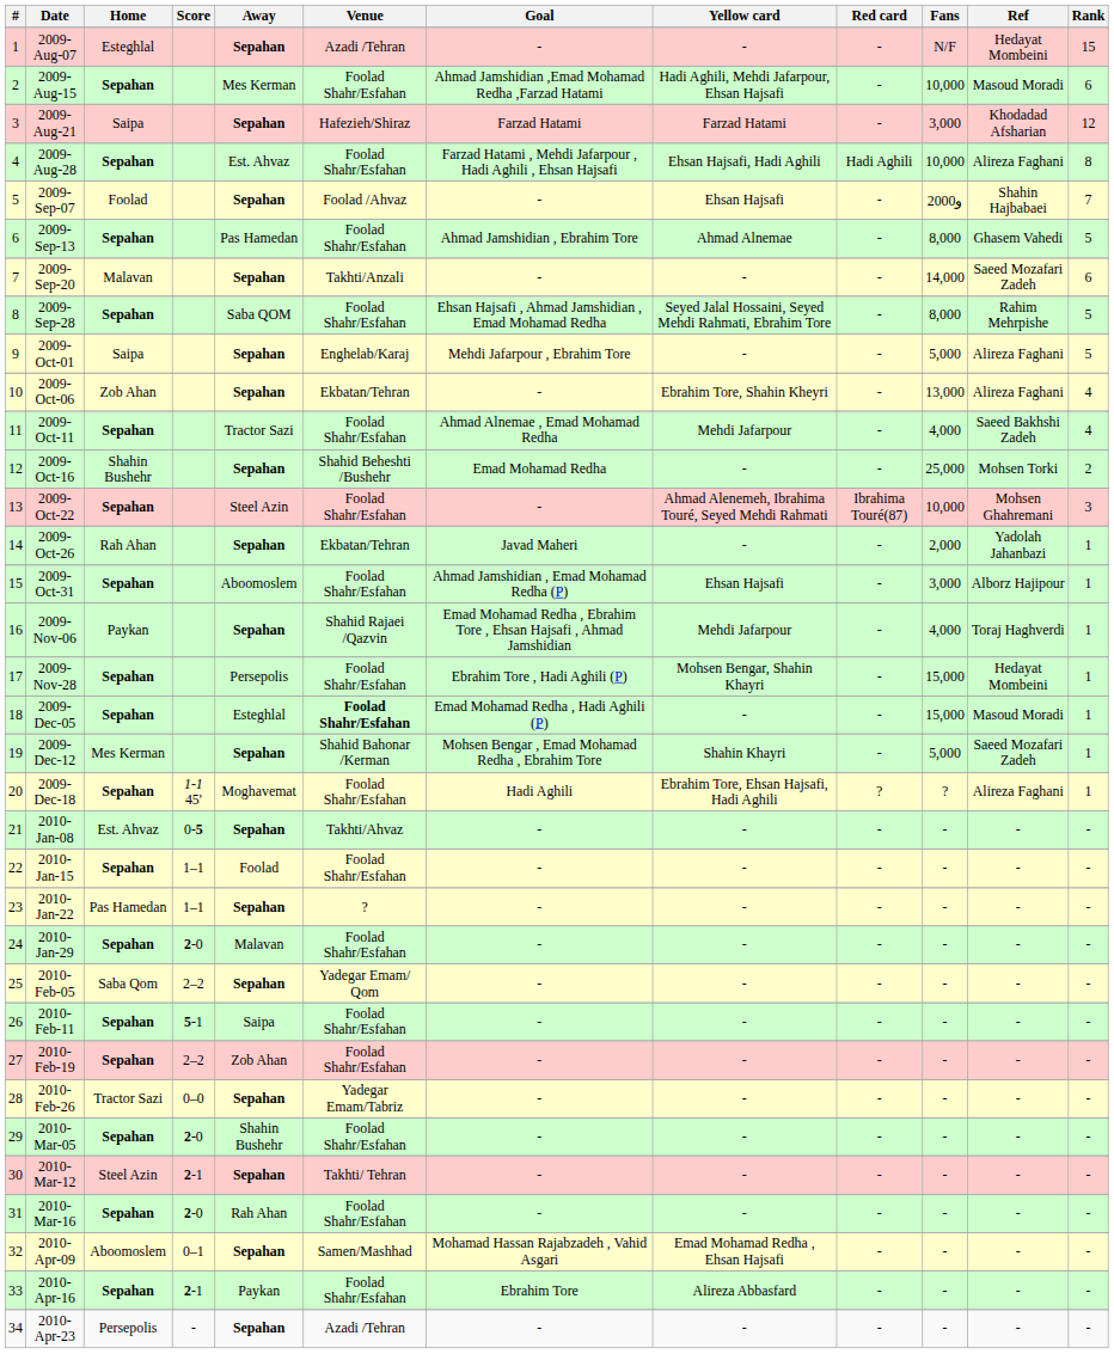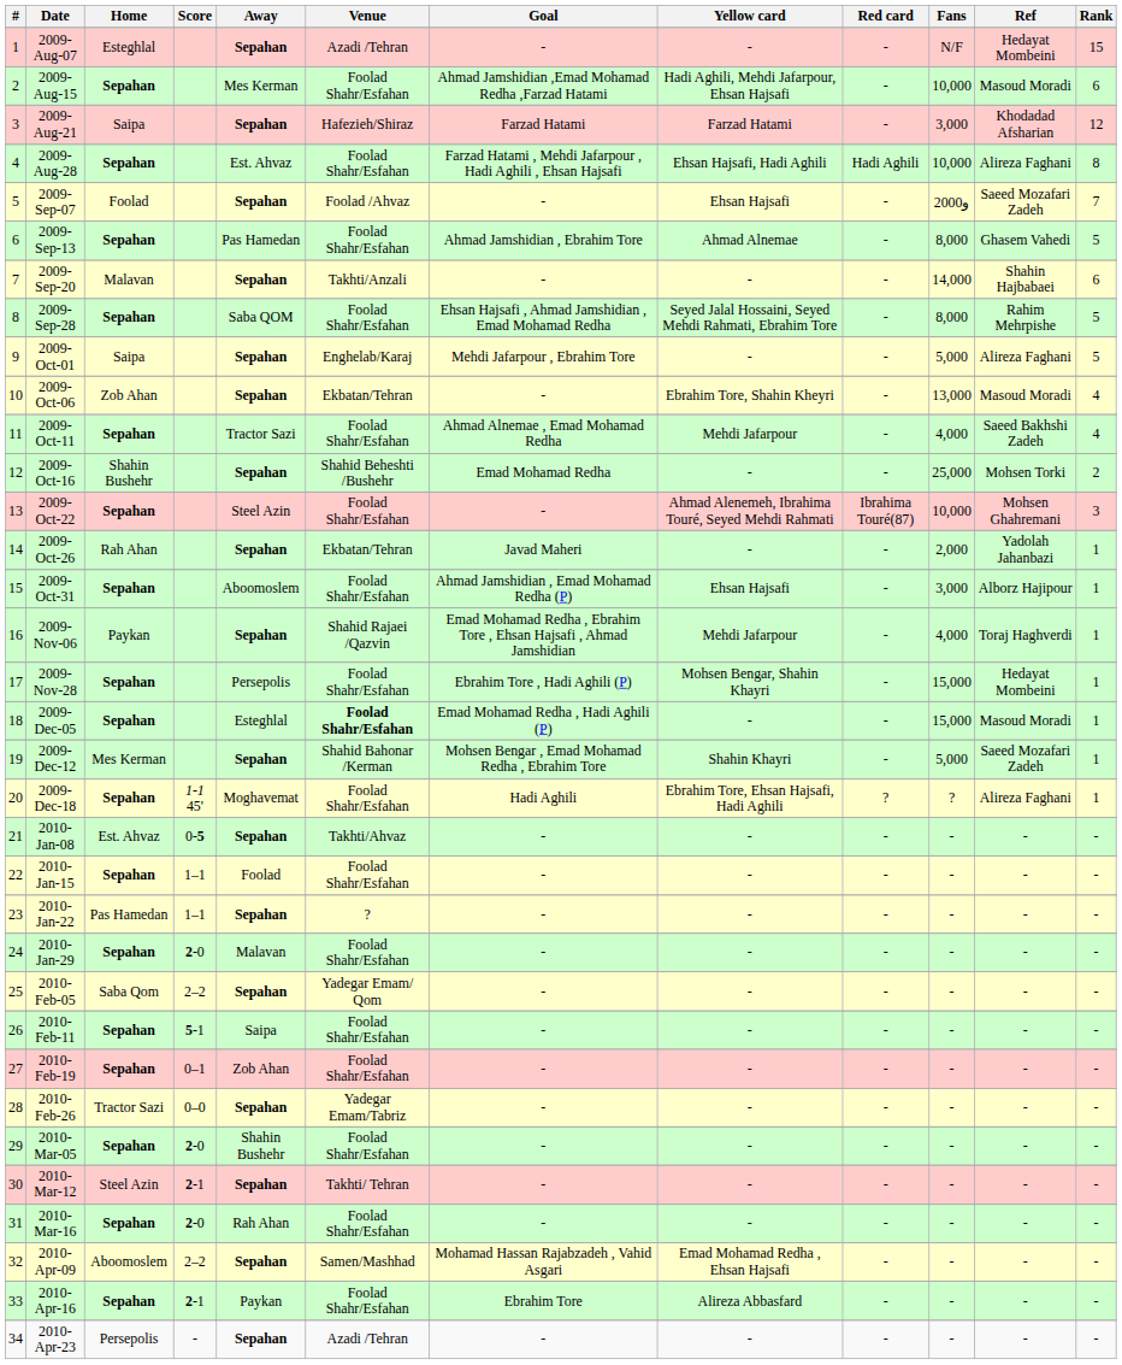 <table class="wikitable" style="text-align:center">
 <tr>
 <th>#</th>
 <th>Date</th>
 <th>Home</th>
 <th>Score</th>
 <th>Away</th>
 <th>Venue</th>
 <th>Goal </th>
 <th>Yellow card </th>
 <th>Red card </th>
 <th>Fans</th>
 <th>Ref</th>
 <th>Rank</th>
 </tr>
 <tr>
 </tr>
 <tr style="background:#ffcccc;">
 <td>1</td>
 <td>2009-Aug-07</td>
 <td>Esteghlal</td>
 <td></td>
 <td><strong>Sepahan</strong></td>
 <td>Azadi /Tehran</td>
 <td>-</td>
 <td>-</td>
 <td>-</td>
 <td>N/F</td>
 <td>Hedayat Mombeini</td>
 <td>15</td>
 </tr>
 <tr>
 </tr>
 <tr style="background:#ccffcc;">
 <td>2</td>
 <td>2009-Aug-15</td>
 <td><strong>Sepahan</strong></td>
 <td></td>
 <td>Mes Kerman</td>
 <td>Foolad Shahr/Esfahan</td>
 <td>Ahmad Jamshidian ,Emad Mohamad Redha ,Farzad Hatami </td>
 <td>Hadi Aghili, Mehdi Jafarpour, Ehsan Hajsafi</td>
 <td>-</td>
 <td>10,000</td>
 <td>Masoud Moradi</td>
 <td>6</td>
 </tr>
 <tr>
 </tr>
 <tr style="background:#ffcccc;">
 <td>3</td>
 <td>2009-Aug-21</td>
 <td>Saipa</td>
 <td></td>
 <td><strong>Sepahan</strong></td>
 <td>Hafezieh/Shiraz</td>
 <td>Farzad Hatami </td>
 <td>Farzad Hatami</td>
 <td>-</td>
 <td>3,000</td>
 <td>Khodadad Afsharian</td>
 <td>12</td>
 </tr>
 <tr>
 </tr>
 <tr style="background:#ccffcc;">
 <td>4</td>
 <td>2009-Aug-28</td>
 <td><strong>Sepahan</strong></td>
 <td></td>
 <td>Est. Ahvaz</td>
 <td>Foolad Shahr/Esfahan</td>
 <td>Farzad Hatami , Mehdi Jafarpour , Hadi Aghili , Ehsan Hajsafi </td>
 <td>Ehsan Hajsafi, Hadi Aghili</td>
 <td>Hadi Aghili</td>
 <td>10,000</td>
 <td>Alireza Faghani</td>
 <td>8</td>
 </tr>
 <tr>
 </tr>
 <tr style="background:#ffffcc;">
 <td>5</td>
 <td>2009-Sep-07</td>
 <td>Foolad</td>
 <td></td>
 <td><strong>Sepahan</strong></td>
 <td>Foolad /Ahvaz</td>
 <td>-</td>
 <td>Ehsan Hajsafi</td>
 <td>-</td>
 <td>2و000</td>
-<td>Shahin Hajbabaei</td>
+<td>Saeed Mozafari Zadeh</td>
 <td>7</td>
 </tr>
 <tr>
 </tr>
 <tr style="background:#ccffcc;">
 <td>6</td>
 <td>2009-Sep-13</td>
 <td><strong>Sepahan</strong></td>
 <td></td>
 <td>Pas Hamedan</td>
 <td>Foolad Shahr/Esfahan</td>
 <td>Ahmad Jamshidian , Ebrahim Tore </td>
 <td>Ahmad Alnemae</td>
 <td>-</td>
 <td>8,000</td>
 <td>Ghasem Vahedi</td>
 <td>5</td>
 </tr>
 <tr>
 </tr>
 <tr style="background:#ffffcc;">
 <td>7</td>
 <td>2009-Sep-20</td>
 <td>Malavan</td>
 <td></td>
 <td><strong>Sepahan</strong></td>
 <td>Takhti/Anzali</td>
 <td>-</td>
 <td>-</td>
 <td>-</td>
 <td>14,000</td>
-<td>Saeed Mozafari Zadeh</td>
+<td>Shahin Hajbabaei</td>
 <td>6</td>
 </tr>
 <tr>
 </tr>
 <tr style="background:#ccffcc;">
 <td>8</td>
 <td>2009-Sep-28</td>
 <td><strong>Sepahan</strong></td>
 <td></td>
 <td>Saba QOM</td>
 <td>Foolad Shahr/Esfahan</td>
 <td>Ehsan Hajsafi , Ahmad Jamshidian , Emad Mohamad Redha </td>
 <td>Seyed Jalal Hossaini, Seyed Mehdi Rahmati, Ebrahim Tore</td>
 <td>-</td>
 <td>8,000</td>
 <td>Rahim Mehrpishe</td>
 <td>5</td>
 </tr>
 <tr>
 </tr>
 <tr style="background:#ffffcc;">
 <td>9</td>
 <td>2009-Oct-01</td>
 <td>Saipa</td>
 <td></td>
 <td><strong>Sepahan</strong></td>
 <td>Enghelab/Karaj</td>
 <td>Mehdi Jafarpour , Ebrahim Tore </td>
 <td>-</td>
 <td>-</td>
 <td>5,000</td>
 <td>Alireza Faghani</td>
 <td>5</td>
 </tr>
 <tr>
 </tr>
 <tr style="background:#ffffcc;">
 <td>10</td>
 <td>2009-Oct-06</td>
 <td>Zob Ahan</td>
 <td></td>
 <td><strong>Sepahan</strong></td>
 <td>Ekbatan/Tehran</td>
 <td>-</td>
 <td>Ebrahim Tore, Shahin Kheyri</td>
 <td>-</td>
 <td>13,000</td>
-<td>Alireza Faghani</td>
+<td>Masoud Moradi</td>
 <td>4</td>
 </tr>
 <tr>
 </tr>
 <tr style="background:#ccffcc;">
 <td>11</td>
 <td>2009-Oct-11</td>
 <td><strong>Sepahan</strong></td>
 <td></td>
 <td>Tractor Sazi</td>
 <td>Foolad Shahr/Esfahan</td>
 <td>Ahmad Alnemae , Emad Mohamad Redha </td>
 <td>Mehdi Jafarpour</td>
 <td>-</td>
 <td>4,000</td>
 <td>Saeed Bakhshi Zadeh</td>
 <td>4</td>
 </tr>
 <tr>
 </tr>
 <tr style="background:#ccffcc;">
 <td>12</td>
 <td>2009-Oct-16</td>
 <td>Shahin Bushehr</td>
 <td></td>
 <td><strong>Sepahan</strong></td>
 <td>Shahid Beheshti /Bushehr</td>
 <td>Emad Mohamad Redha </td>
 <td>-</td>
 <td>-</td>
 <td>25,000</td>
 <td>Mohsen Torki</td>
 <td>2</td>
 </tr>
 <tr>
 </tr>
 <tr style="background:#ffcccc;">
 <td>13</td>
 <td>2009-Oct-22</td>
 <td><strong>Sepahan</strong></td>
 <td></td>
 <td>Steel Azin</td>
 <td>Foolad Shahr/Esfahan</td>
 <td>-</td>
 <td>Ahmad Alenemeh, Ibrahima Touré, Seyed Mehdi Rahmati</td>
 <td>Ibrahima Touré(87)</td>
 <td>10,000</td>
 <td>Mohsen Ghahremani</td>
 <td>3</td>
 </tr>
 <tr>
 </tr>
 <tr style="background:#ccffcc;">
 <td>14</td>
 <td>2009-Oct-26</td>
 <td>Rah Ahan</td>
 <td></td>
 <td><strong>Sepahan</strong></td>
 <td>Ekbatan/Tehran</td>
 <td>Javad Maheri </td>
 <td>-</td>
 <td>-</td>
 <td>2,000</td>
 <td>Yadolah Jahanbazi</td>
 <td>1</td>
 </tr>
 <tr>
 </tr>
 <tr style="background:#ccffcc;">
 <td>15</td>
 <td>2009-Oct-31</td>
 <td><strong>Sepahan</strong></td>
 <td></td>
 <td>Aboomoslem</td>
 <td>Foolad Shahr/Esfahan</td>
 <td>Ahmad Jamshidian , Emad Mohamad Redha (<a href='#'>P</a>)</td>
 <td>Ehsan Hajsafi</td>
 <td>-</td>
 <td>3,000</td>
 <td>Alborz Hajipour</td>
 <td>1</td>
 </tr>
 <tr>
 </tr>
 <tr style="background:#ccffcc;">
 <td>16</td>
 <td>2009-Nov-06</td>
 <td>Paykan</td>
 <td></td>
 <td><strong>Sepahan</strong></td>
 <td>Shahid Rajaei /Qazvin</td>
 <td>Emad Mohamad Redha , Ebrahim Tore , Ehsan Hajsafi , Ahmad Jamshidian </td>
 <td>Mehdi Jafarpour</td>
 <td>-</td>
 <td>4,000</td>
 <td>Toraj Haghverdi</td>
 <td>1</td>
 </tr>
 <tr>
 </tr>
 <tr style="background:#ccffcc;">
 <td>17</td>
 <td>2009-Nov-28</td>
 <td><strong>Sepahan</strong></td>
 <td></td>
 <td>Persepolis</td>
 <td>Foolad Shahr/Esfahan</td>
 <td>Ebrahim Tore , Hadi Aghili (<a href='#'>P</a>)</td>
 <td>Mohsen Bengar, Shahin Khayri</td>
 <td>-</td>
 <td>15,000</td>
 <td>Hedayat Mombeini</td>
 <td>1</td>
 </tr>
 <tr>
 </tr>
 <tr style="background:#ccffcc;">
 <td>18</td>
 <td>2009-Dec-05</td>
 <td><strong>Sepahan</strong></td>
 <td></td>
 <td>Esteghlal</td>
 <td><strong>Foolad Shahr/Esfahan</strong></td>
 <td>Emad Mohamad Redha , Hadi Aghili (<a href='#'>P</a>)</td>
 <td>-</td>
 <td>-</td>
 <td>15,000</td>
 <td>Masoud Moradi</td>
 <td>1</td>
 </tr>
 <tr>
 </tr>
 <tr style="background:#ccffcc;">
 <td>19</td>
 <td>2009-Dec-12</td>
 <td>Mes Kerman</td>
 <td></td>
 <td><strong>Sepahan</strong></td>
 <td>Shahid Bahonar /Kerman</td>
 <td>Mohsen Bengar , Emad Mohamad Redha , Ebrahim Tore </td>
 <td>Shahin Khayri</td>
 <td>-</td>
 <td>5,000</td>
 <td>Saeed Mozafari Zadeh</td>
 <td>1</td>
 </tr>
 <tr>
 </tr>
 <tr style="background:#ffffcc;">
 <td>20</td>
 <td>2009-Dec-18</td>
 <td><strong>Sepahan</strong></td>
 <td><em>1-1</em> 45'</td>
 <td>Moghavemat</td>
 <td>Foolad Shahr/Esfahan</td>
 <td>Hadi Aghili </td>
 <td>Ebrahim Tore, Ehsan Hajsafi, Hadi Aghili</td>
 <td>?</td>
 <td>?</td>
 <td>Alireza Faghani</td>
 <td>1</td>
 </tr>
 <tr>
 </tr>
 <tr style="background:#ccffcc;">
 <td>21</td>
 <td>2010-Jan-08</td>
 <td>Est. Ahvaz</td>
 <td>0-<strong>5</strong></td>
 <td><strong>Sepahan</strong></td>
 <td>Takhti/Ahvaz</td>
 <td>-</td>
 <td>-</td>
 <td>-</td>
 <td>-</td>
 <td>-</td>
 <td>-</td>
 </tr>
 <tr>
 </tr>
 <tr style="background:#ffffcc;">
 <td>22</td>
 <td>2010-Jan-15</td>
 <td><strong>Sepahan</strong></td>
 <td>1–1</td>
 <td>Foolad</td>
 <td>Foolad Shahr/Esfahan</td>
 <td>-</td>
 <td>-</td>
 <td>-</td>
 <td>-</td>
 <td>-</td>
 <td>-</td>
 </tr>
 <tr>
 </tr>
 <tr style="background:#ffffcc;">
 <td>23</td>
 <td>2010-Jan-22</td>
 <td>Pas Hamedan</td>
 <td>1–1</td>
 <td><strong>Sepahan</strong></td>
 <td>?</td>
 <td>-</td>
 <td>-</td>
 <td>-</td>
 <td>-</td>
 <td>-</td>
 <td>-</td>
 </tr>
 <tr>
 </tr>
 <tr style="background:#ccffcc;">
 <td>24</td>
 <td>2010-Jan-29</td>
 <td><strong>Sepahan</strong></td>
 <td><strong>2</strong>-0</td>
 <td>Malavan</td>
 <td>Foolad Shahr/Esfahan</td>
 <td>-</td>
 <td>-</td>
 <td>-</td>
 <td>-</td>
 <td>-</td>
 <td>-</td>
 </tr>
 <tr>
 </tr>
 <tr style="background:#ffffcc;">
 <td>25</td>
 <td>2010-Feb-05</td>
 <td>Saba Qom</td>
 <td>2–2</td>
 <td><strong>Sepahan</strong></td>
 <td>Yadegar Emam/ Qom</td>
 <td>-</td>
 <td>-</td>
 <td>-</td>
 <td>-</td>
 <td>-</td>
 <td>-</td>
 </tr>
 <tr>
 </tr>
 <tr style="background:#ccffcc;">
 <td>26</td>
 <td>2010-Feb-11</td>
 <td><strong>Sepahan</strong></td>
 <td><strong>5</strong>-1</td>
 <td>Saipa</td>
 <td>Foolad Shahr/Esfahan</td>
 <td>-</td>
 <td>-</td>
 <td>-</td>
 <td>-</td>
 <td>-</td>
 <td>-</td>
 </tr>
 <tr>
 </tr>
 <tr style="background:#ffcccc;">
 <td>27</td>
 <td>2010-Feb-19</td>
 <td><strong>Sepahan</strong></td>
-<td>2–2</td>
+<td>0–1</td>
 <td>Zob Ahan</td>
 <td>Foolad Shahr/Esfahan</td>
 <td>-</td>
 <td>-</td>
 <td>-</td>
 <td>-</td>
 <td>-</td>
 <td>-</td>
 </tr>
 <tr>
 </tr>
 <tr style="background:#ffffcc;">
 <td>28</td>
 <td>2010-Feb-26</td>
 <td>Tractor Sazi</td>
 <td>0–0</td>
 <td><strong>Sepahan</strong></td>
 <td>Yadegar Emam/Tabriz</td>
 <td>-</td>
 <td>-</td>
 <td>-</td>
 <td>-</td>
 <td>-</td>
 <td>-</td>
 </tr>
 <tr>
 </tr>
 <tr style="background:#ccffcc;">
 <td>29</td>
 <td>2010-Mar-05</td>
 <td><strong>Sepahan</strong></td>
 <td><strong>2</strong>-0</td>
 <td>Shahin Bushehr</td>
 <td>Foolad Shahr/Esfahan</td>
 <td>-</td>
 <td>-</td>
 <td>-</td>
 <td>-</td>
 <td>-</td>
 <td>-</td>
 </tr>
 <tr>
 </tr>
 <tr style="background:#ffcccc;">
 <td>30</td>
 <td>2010-Mar-12</td>
 <td>Steel Azin</td>
 <td><strong>2</strong>-1</td>
 <td><strong>Sepahan</strong></td>
 <td>Takhti/ Tehran</td>
 <td>-</td>
 <td>-</td>
 <td>-</td>
 <td>-</td>
 <td>-</td>
 <td>-</td>
 </tr>
 <tr>
 </tr>
 <tr style="background:#ccffcc;">
 <td>31</td>
 <td>2010-Mar-16</td>
 <td><strong>Sepahan</strong></td>
 <td><strong>2</strong>-0</td>
 <td>Rah Ahan</td>
 <td>Foolad Shahr/Esfahan</td>
 <td>-</td>
 <td>-</td>
 <td>-</td>
 <td>-</td>
 <td>-</td>
 <td>-</td>
 </tr>
 <tr>
 </tr>
 <tr style="background:#ffffcc;">
 <td>32</td>
 <td>2010-Apr-09</td>
 <td>Aboomoslem</td>
-<td>0–1</td>
+<td>2–2</td>
 <td><strong>Sepahan</strong></td>
 <td>Samen/Mashhad</td>
 <td>Mohamad Hassan Rajabzadeh , Vahid Asgari  </td>
 <td>Emad Mohamad Redha , Ehsan Hajsafi  </td>
 <td>-</td>
 <td>-</td>
 <td>-</td>
 <td>-</td>
 </tr>
 <tr>
 </tr>
 <tr style="background:#ccffcc;">
 <td>33</td>
 <td>2010-Apr-16</td>
 <td><strong>Sepahan</strong></td>
 <td><strong>2</strong>-1</td>
 <td>Paykan</td>
 <td>Foolad Shahr/Esfahan</td>
 <td>Ebrahim Tore </td>
 <td>Alireza Abbasfard </td>
 <td>-</td>
 <td>-</td>
 <td>-</td>
 <td>-</td>
 </tr>
 <tr>
 </tr>
 <tr style=>
 <td>34</td>
 <td>2010-Apr-23</td>
 <td>Persepolis</td>
 <td>-</td>
 <td><strong>Sepahan</strong></td>
 <td>Azadi /Tehran</td>
 <td>-</td>
 <td>-</td>
 <td>-</td>
 <td>-</td>
 <td>-</td>
 <td>-</td>
 </tr>
 </table>
